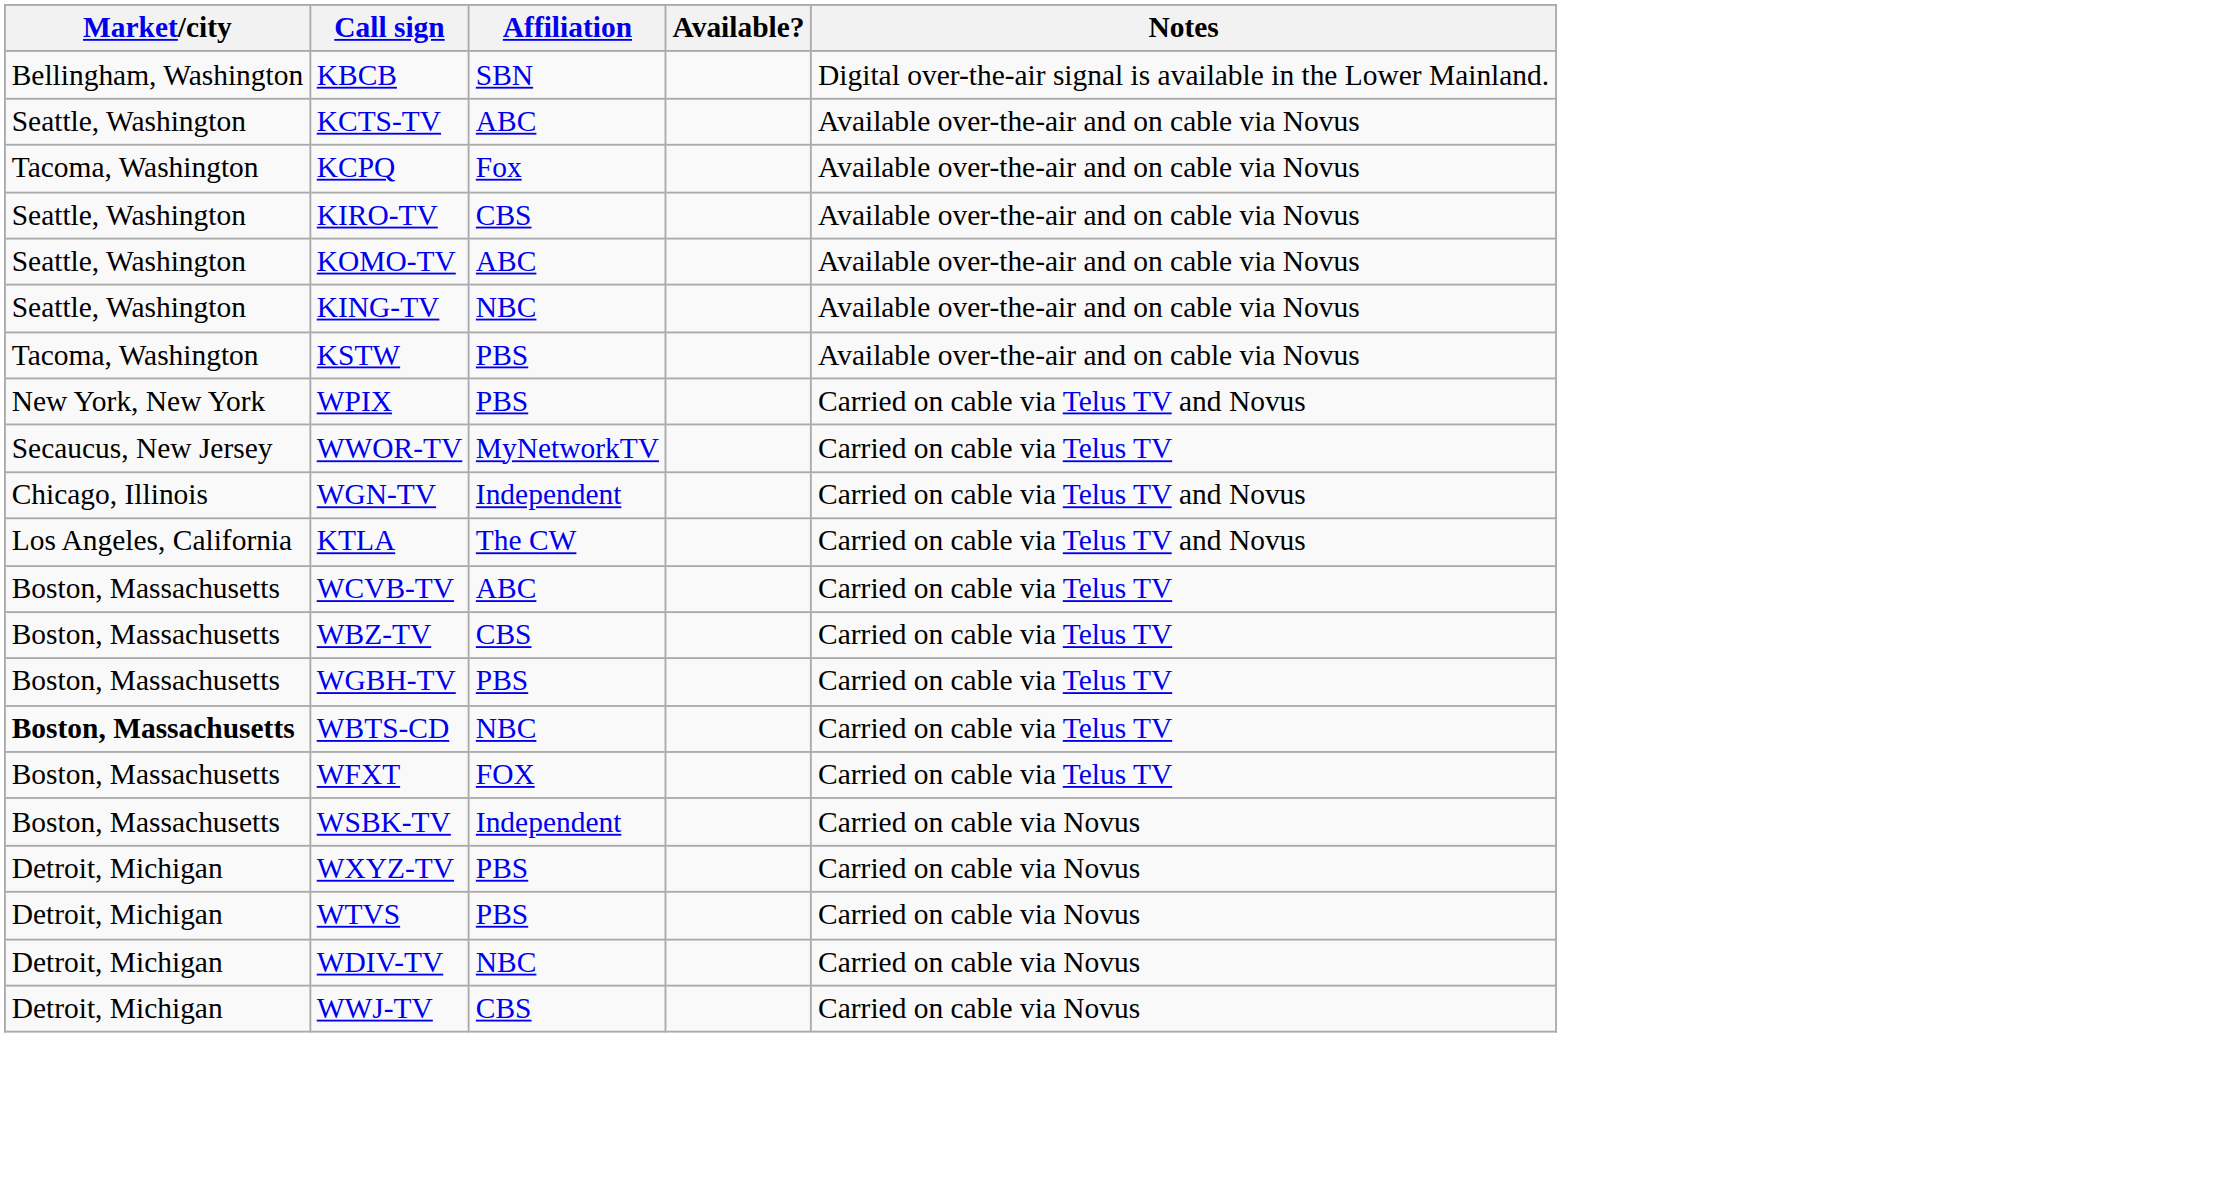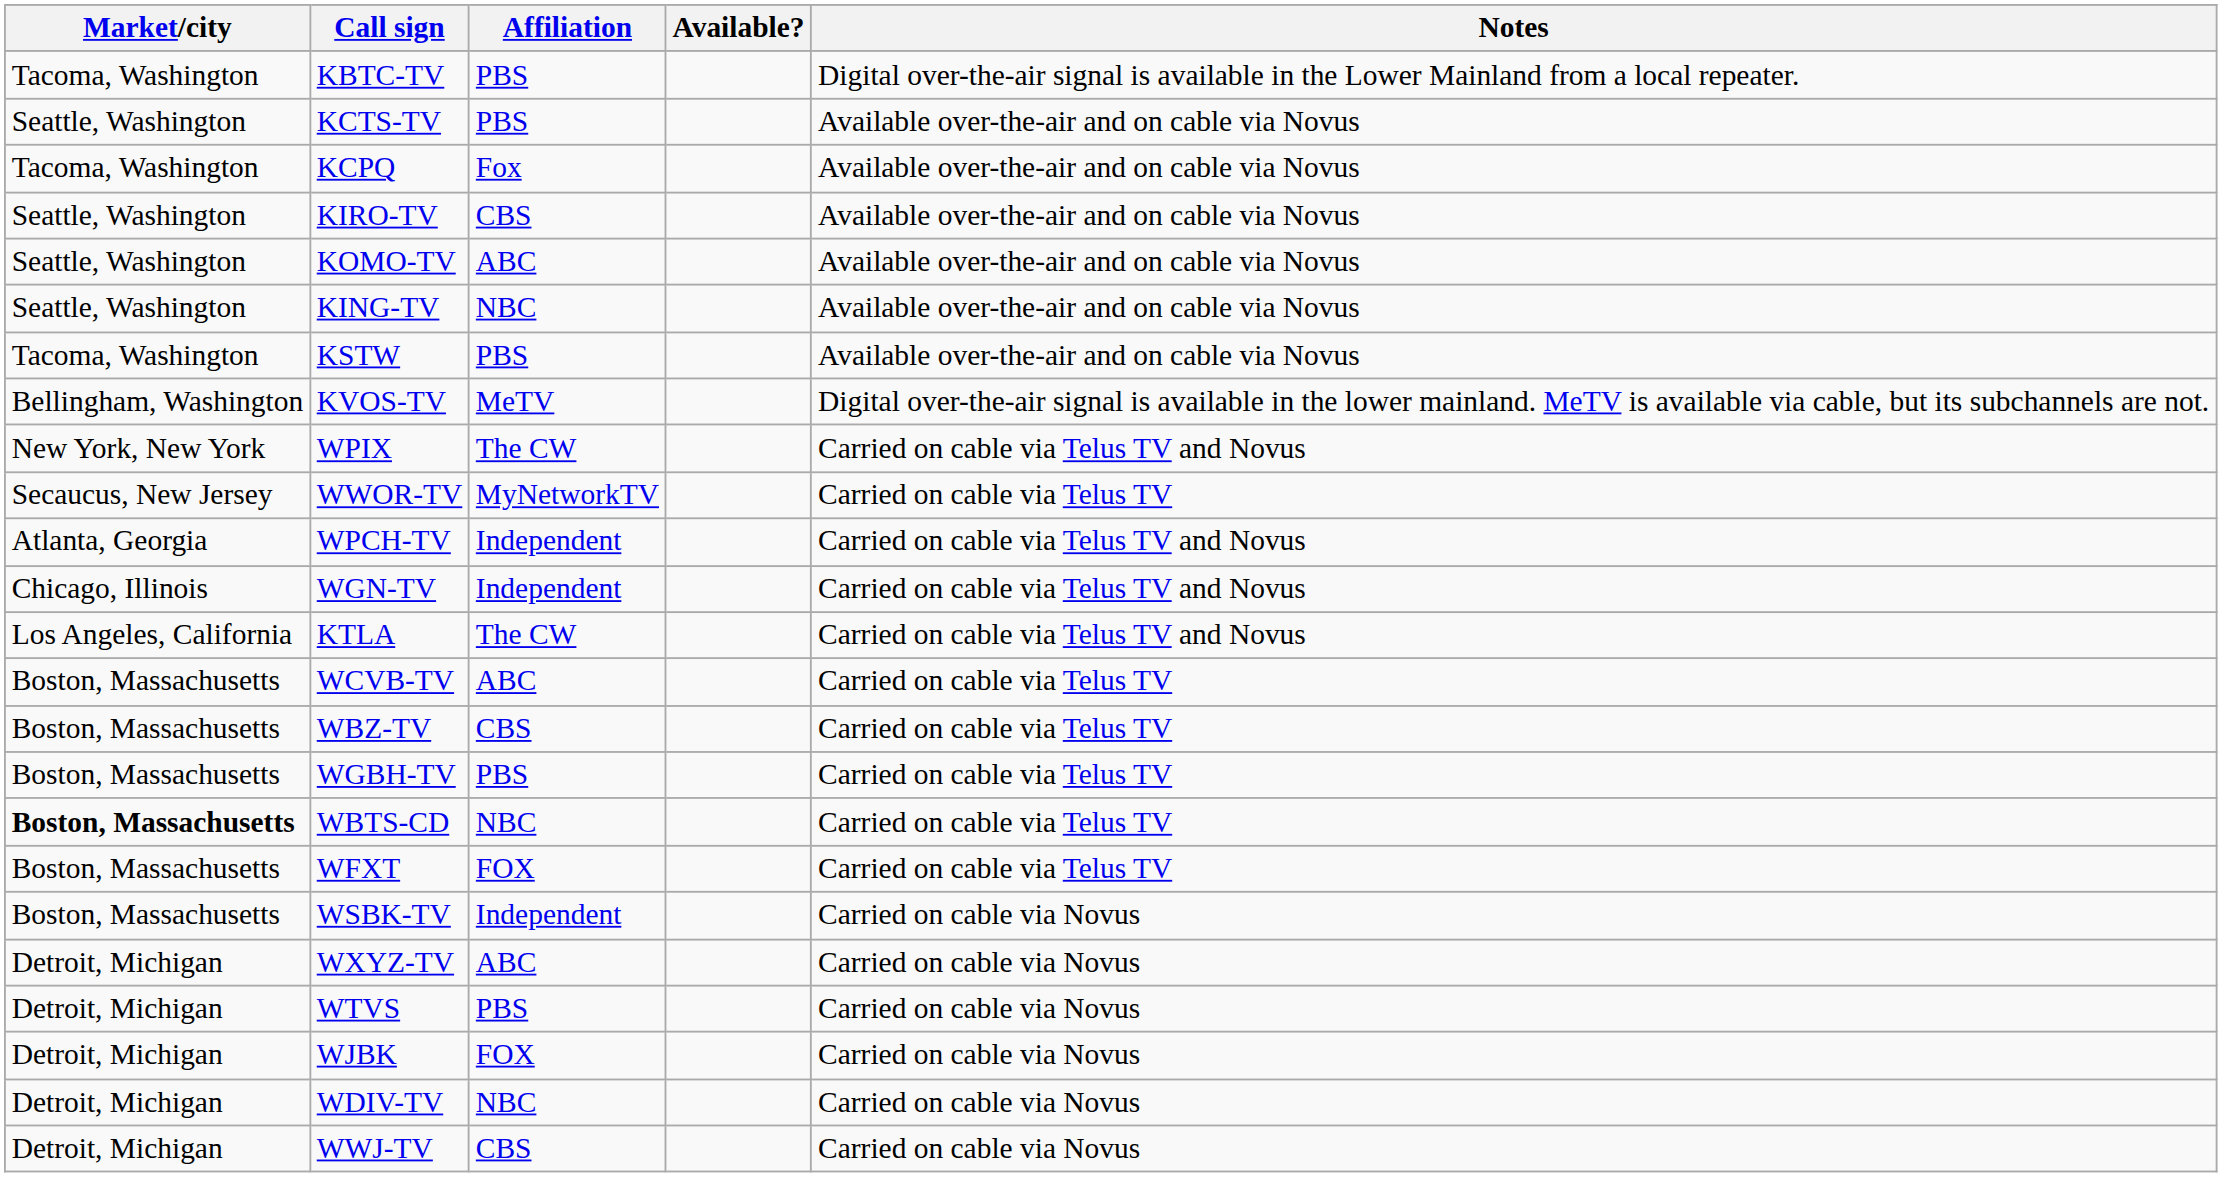 <table class="wikitable sortable">
 <tr>
 <th><a href='#'>Market</a>/city</th>
 <th><a href='#'>Call sign</a></th>
 <th><a href='#'>Affiliation</a></th>
 <th>Available?</th>
 <th>Notes</th>
 </tr>
 <tr>
-<td>Bellingham, Washington</td>
-<td><a href='#'>KBCB</a></td>
-<td><a href='#'>SBN</a></td>
+<td>Tacoma, Washington</td>
+<td><a href='#'>KBTC-TV</a></td>
+<td><a href='#'>PBS</a></td>
 <td></td>
-<td>Digital over-the-air signal is available in the Lower Mainland.</td>
+<td>Digital over-the-air signal is available in the Lower Mainland from a local repeater.</td>
 </tr>
 <tr>
 <td>Seattle, Washington</td>
 <td><a href='#'>KCTS-TV</a></td>
-<td><a href='#'>ABC</a></td>
+<td><a href='#'>PBS</a></td>
 <td></td>
 <td>Available over-the-air and on cable via Novus</td>
 </tr>
 <tr>
 <td>Tacoma, Washington</td>
 <td><a href='#'>KCPQ</a></td>
 <td><a href='#'>Fox</a></td>
 <td></td>
 <td>Available over-the-air and on cable via Novus</td>
 </tr>
 <tr>
 <td>Seattle, Washington</td>
 <td><a href='#'>KIRO-TV</a></td>
 <td><a href='#'>CBS</a></td>
 <td></td>
 <td>Available over-the-air and on cable via Novus</td>
 </tr>
 <tr>
 <td>Seattle, Washington</td>
 <td><a href='#'>KOMO-TV</a></td>
 <td><a href='#'>ABC</a></td>
 <td></td>
 <td>Available over-the-air and on cable via Novus</td>
 </tr>
 <tr>
 <td>Seattle, Washington</td>
 <td><a href='#'>KING-TV</a></td>
 <td><a href='#'>NBC</a></td>
 <td></td>
 <td>Available over-the-air and on cable via Novus</td>
 </tr>
 <tr>
 <td>Tacoma, Washington</td>
 <td><a href='#'>KSTW</a></td>
 <td><a href='#'>PBS</a></td>
 <td></td>
 <td>Available over-the-air and on cable via Novus</td>
 </tr>
 <tr>
+<td>Bellingham, Washington</td>
+<td><a href='#'>KVOS-TV</a></td>
+<td><a href='#'>MeTV</a></td>
+<td></td>
+<td>Digital over-the-air signal is available in the lower mainland. <a href='#'>MeTV</a> is available via cable, but its subchannels are not.</td>
+</tr>
+<tr>
 <td>New York, New York</td>
 <td><a href='#'>WPIX</a></td>
-<td><a href='#'>PBS</a></td>
+<td><a href='#'>The CW</a></td>
 <td></td>
 <td>Carried on cable via <a href='#'>Telus TV</a> and Novus</td>
 </tr>
 <tr>
 <td>Secaucus, New Jersey</td>
 <td><a href='#'>WWOR-TV</a></td>
 <td><a href='#'>MyNetworkTV</a></td>
 <td></td>
 <td>Carried on cable via <a href='#'>Telus TV</a></td>
+</tr>
+<tr>
+<td>Atlanta, Georgia</td>
+<td><a href='#'>WPCH-TV</a></td>
+<td><a href='#'>Independent</a></td>
+<td></td>
+<td>Carried on cable via <a href='#'>Telus TV</a> and Novus</td>
 </tr>
 <tr>
 <td>Chicago, Illinois</td>
 <td><a href='#'>WGN-TV</a></td>
 <td><a href='#'>Independent</a></td>
 <td></td>
 <td>Carried on cable via <a href='#'>Telus TV</a> and Novus</td>
 </tr>
 <tr>
 <td>Los Angeles, California</td>
 <td><a href='#'>KTLA</a></td>
 <td><a href='#'>The CW</a></td>
 <td></td>
 <td>Carried on cable via <a href='#'>Telus TV</a> and Novus</td>
 </tr>
 <tr>
 <td>Boston, Massachusetts</td>
 <td><a href='#'>WCVB-TV</a></td>
 <td><a href='#'>ABC</a></td>
 <td></td>
 <td>Carried on cable via <a href='#'>Telus TV</a></td>
 </tr>
 <tr>
 <td>Boston, Massachusetts</td>
 <td><a href='#'>WBZ-TV</a></td>
 <td><a href='#'>CBS</a></td>
 <td></td>
 <td>Carried on cable via <a href='#'>Telus TV</a></td>
 </tr>
 <tr>
 <td>Boston, Massachusetts</td>
 <td><a href='#'>WGBH-TV</a></td>
 <td><a href='#'>PBS</a></td>
 <td></td>
 <td>Carried on cable via <a href='#'>Telus TV</a></td>
 </tr>
 <tr>
 <td><strong>Boston, Massachusetts</strong></td>
 <td><a href='#'>WBTS-CD</a></td>
 <td><a href='#'>NBC</a></td>
 <td></td>
 <td>Carried on cable via <a href='#'>Telus TV</a></td>
 </tr>
 <tr>
 <td>Boston, Massachusetts</td>
 <td><a href='#'>WFXT</a></td>
 <td><a href='#'>FOX</a></td>
 <td></td>
 <td>Carried on cable via <a href='#'>Telus TV</a></td>
 </tr>
 <tr>
 <td>Boston, Massachusetts</td>
 <td><a href='#'>WSBK-TV</a></td>
 <td><a href='#'>Independent</a></td>
 <td></td>
 <td>Carried on cable via Novus</td>
 </tr>
 <tr>
 <td>Detroit, Michigan</td>
 <td><a href='#'>WXYZ-TV</a></td>
-<td><a href='#'>PBS</a></td>
+<td><a href='#'>ABC</a></td>
 <td></td>
 <td>Carried on cable via Novus</td>
 </tr>
 <tr>
 <td>Detroit, Michigan</td>
 <td><a href='#'>WTVS</a></td>
 <td><a href='#'>PBS</a></td>
+<td></td>
+<td>Carried on cable via Novus</td>
+</tr>
+<tr>
+<td>Detroit, Michigan</td>
+<td><a href='#'>WJBK</a></td>
+<td><a href='#'>FOX</a></td>
 <td></td>
 <td>Carried on cable via Novus</td>
 </tr>
 <tr>
 <td>Detroit, Michigan</td>
 <td><a href='#'>WDIV-TV</a></td>
 <td><a href='#'>NBC</a></td>
 <td></td>
 <td>Carried on cable via Novus</td>
 </tr>
 <tr>
 <td>Detroit, Michigan</td>
 <td><a href='#'>WWJ-TV</a></td>
 <td><a href='#'>CBS</a></td>
 <td></td>
 <td>Carried on cable via Novus</td>
 </tr>
 </table>
